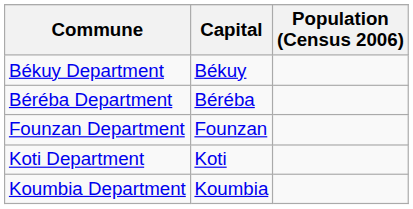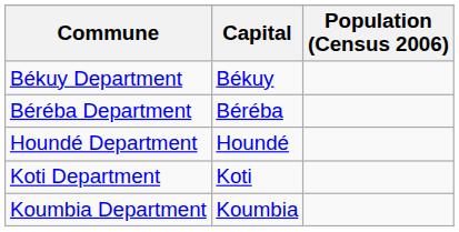 <table class="wikitable">
 <tr>
 </tr>
 <tr>
 <th>Commune</th>
 <th>Capital</th>
 <th>Population<br>(Census 2006)</th>
 </tr>
 <tr>
 <td><a href='#'>Békuy Department</a></td>
 <td><a href='#'>Békuy</a></td>
 <td></td>
 </tr>
 <tr>
 <td><a href='#'>Béréba Department</a></td>
 <td><a href='#'>Béréba</a></td>
 <td></td>
 </tr>
 <tr>
-<td><a href='#'>Founzan Department</a></td>
-<td><a href='#'>Founzan</a></td>
+<td><a href='#'>Houndé Department</a></td>
+<td><a href='#'>Houndé</a></td>
 <td></td>
 </tr>
 <tr>
 <td><a href='#'>Koti Department</a></td>
 <td><a href='#'>Koti</a></td>
 <td></td>
 </tr>
 <tr>
 <td><a href='#'>Koumbia Department</a></td>
 <td><a href='#'>Koumbia</a></td>
 <td></td>
 </tr>
 </table>
